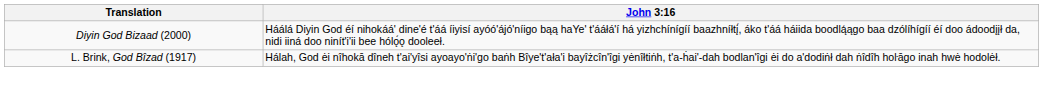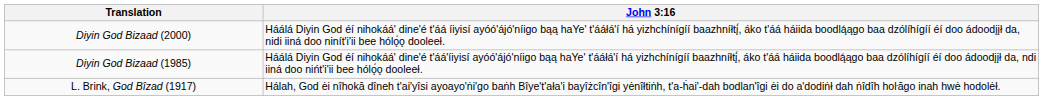 <table class="wikitable">
 <tr>
 <th style="text-align:center; width:25%;">Translation</th>
 <th><a href='#'>John</a> 3:16</th>
 </tr>
 <tr>
 <td style="text-align:center;"><em>Diyin God Bizaad</em> (2000)</td>
 <td>Háálá Diyin God éí nihokáá' dine'é t'áá íiyisí ayóó'ájó'níigo bąą haYe' t'ááłá'í há yizhchínígíí baazhníłtį́, áko t'áá háiida boodlą́ągo baa dzólíhígíí éí doo ádoodįįł da, nidi iiná doo ninít'i'ii bee hólǫ́ǫ dooleeł.</td>
 </tr>
 <tr>
+<td style="text-align:center;"><em>Diyin God Bizaad</em> (1985)</td>
+<td>Háálá Diyin God éí nihokáá' dine'é t'áá'íiyisí ayóó'ájó'níigo bąą haYe' t'ááłá'í há yizhchínígíí baazhníłtį́, áko t'áá háiida boodlą́ągo baa dzólíhígíí éí doo ádoodįįł da, ndi iiná doo nińt'i'ii bee hólǫ́ǫ dooleeł.</td>
+</tr>
+<tr>
 <td style="text-align:center;">L. Brink, <em>God Bîzad</em> (1917)</td>
 <td>Hálah, God ėi nîhokā dîneh t'ai'yîsi ayoayo'ṅi'go baṅh Bîye't'ała'i bayîżcîn'îgi yėnîłtiṅh, t'a-ḣai'-dah bodlan'îgi ėi do a'dodiṅł dah ṅîdîh hoŀāgo inah hwė hodolėł.</td>
 </tr>
 </table>
